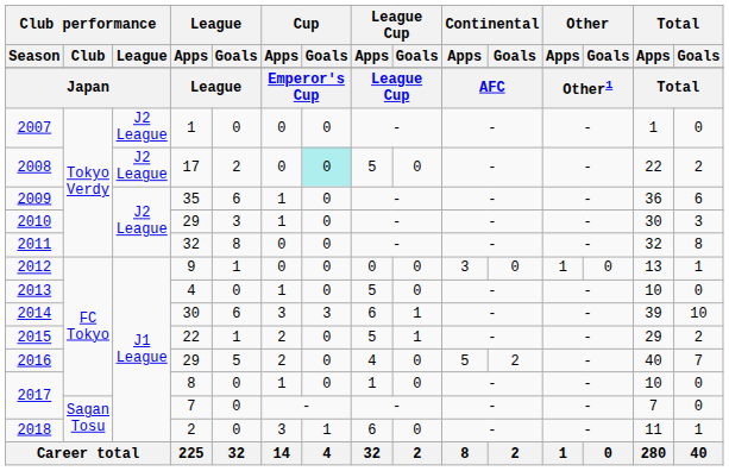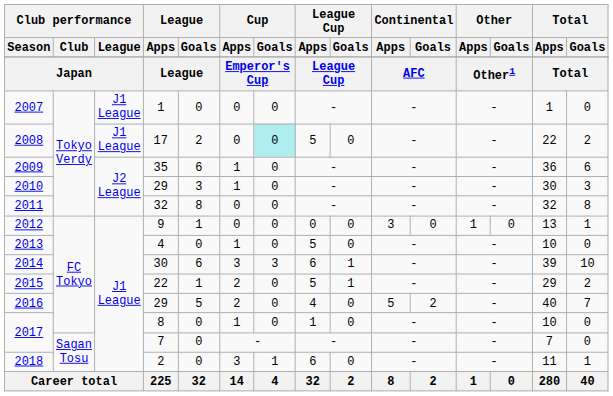 <table class="wikitable" style="text-align:center">
 <tr>
 <th colspan=3>Club performance</th>
 <th colspan=2>League</th>
 <th colspan=2>Cup</th>
 <th colspan=2>League Cup</th>
 <th colspan=2>Continental</th>
 <th colspan=2>Other</th>
 <th colspan=2>Total</th>
 </tr>
 <tr>
 <th>Season</th>
 <th>Club</th>
 <th>League</th>
 <th>Apps</th>
 <th>Goals</th>
 <th>Apps</th>
 <th>Goals</th>
 <th>Apps</th>
 <th>Goals</th>
 <th>Apps</th>
 <th>Goals</th>
 <th>Apps</th>
 <th>Goals</th>
 <th>Apps</th>
 <th>Goals</th>
 </tr>
 <tr>
 </tr>
 <tr>
 <th colspan=3>Japan</th>
 <th colspan=2>League</th>
 <th colspan=2><a href='#'>Emperor's Cup</a></th>
 <th colspan=2><a href='#'>League Cup</a></th>
 <th colspan=2><a href='#'>AFC</a></th>
 <th colspan=2>Other<sup><a href='#'>1</a></sup></th>
 <th colspan=2>Total</th>
 </tr>
 <tr>
 <td><a href='#'>2007</a></td>
 <td rowspan="5"><a href='#'>Tokyo Verdy</a></td>
-<td><a href='#'>J2 League</a></td>
+<td><a href='#'>J1 League</a></td>
 <td>1</td>
 <td>0</td>
 <td>0</td>
 <td>0</td>
 <td colspan="2">-</td>
 <td colspan="2">-</td>
 <td colspan="2">-</td>
 <td>1</td>
 <td>0</td>
 </tr>
 <tr>
 <td><a href='#'>2008</a></td>
-<td><a href='#'>J2 League</a></td>
+<td><a href='#'>J1 League</a></td>
 <td>17</td>
 <td>2</td>
 <td>0</td>
 <td style="background: paleturquoise;">0</td>
 <td>5</td>
 <td>0</td>
 <td colspan="2">-</td>
 <td colspan="2">-</td>
 <td>22</td>
 <td>2</td>
 </tr>
 <tr>
 <td><a href='#'>2009</a></td>
 <td rowspan="3"><a href='#'>J2 League</a></td>
 <td>35</td>
 <td>6</td>
 <td>1</td>
 <td>0</td>
 <td colspan="2">-</td>
 <td colspan="2">-</td>
 <td colspan="2">-</td>
 <td>36</td>
 <td>6</td>
 </tr>
 <tr>
 <td><a href='#'>2010</a></td>
 <td>29</td>
 <td>3</td>
 <td>1</td>
 <td>0</td>
 <td colspan="2">-</td>
 <td colspan="2">-</td>
 <td colspan="2">-</td>
 <td>30</td>
 <td>3</td>
 </tr>
 <tr>
 <td><a href='#'>2011</a></td>
 <td>32</td>
 <td>8</td>
 <td>0</td>
 <td>0</td>
 <td colspan="2">-</td>
 <td colspan="2">-</td>
 <td colspan="2">-</td>
 <td>32</td>
 <td>8</td>
 </tr>
 <tr>
 <td><a href='#'>2012</a></td>
 <td rowspan="6"><a href='#'>FC Tokyo</a></td>
 <td rowspan="8"><a href='#'>J1 League</a></td>
 <td>9</td>
 <td>1</td>
 <td>0</td>
 <td>0</td>
 <td>0</td>
 <td>0</td>
 <td>3</td>
 <td>0</td>
 <td>1</td>
 <td>0</td>
 <td>13</td>
 <td>1</td>
 </tr>
 <tr>
 <td><a href='#'>2013</a></td>
 <td>4</td>
 <td>0</td>
 <td>1</td>
 <td>0</td>
 <td>5</td>
 <td>0</td>
 <td colspan="2">-</td>
 <td colspan="2">-</td>
 <td>10</td>
 <td>0</td>
 </tr>
 <tr>
 <td><a href='#'>2014</a></td>
 <td>30</td>
 <td>6</td>
 <td>3</td>
 <td>3</td>
 <td>6</td>
 <td>1</td>
 <td colspan="2">-</td>
 <td colspan="2">-</td>
 <td>39</td>
 <td>10</td>
 </tr>
 <tr>
 <td><a href='#'>2015</a></td>
 <td>22</td>
 <td>1</td>
 <td>2</td>
 <td>0</td>
 <td>5</td>
 <td>1</td>
 <td colspan="2">-</td>
 <td colspan="2">-</td>
 <td>29</td>
 <td>2</td>
 </tr>
 <tr>
 <td><a href='#'>2016</a></td>
 <td>29</td>
 <td>5</td>
 <td>2</td>
 <td>0</td>
 <td>4</td>
 <td>0</td>
 <td>5</td>
 <td>2</td>
 <td colspan="2">-</td>
 <td>40</td>
 <td>7</td>
 </tr>
 <tr>
 <td rowspan="2"><a href='#'>2017</a></td>
 <td>8</td>
 <td>0</td>
 <td>1</td>
 <td>0</td>
 <td>1</td>
 <td>0</td>
 <td colspan="2">-</td>
 <td colspan="2">-</td>
 <td>10</td>
 <td>0</td>
 </tr>
 <tr>
 <td rowspan="2"><a href='#'>Sagan Tosu</a></td>
 <td>7</td>
 <td>0</td>
 <td colspan="2">-</td>
 <td colspan="2">-</td>
 <td colspan="2">-</td>
 <td colspan="2">-</td>
 <td>7</td>
 <td>0</td>
 </tr>
 <tr>
 <td><a href='#'>2018</a></td>
 <td>2</td>
 <td>0</td>
 <td>3</td>
 <td>1</td>
 <td>6</td>
 <td>0</td>
 <td colspan="2">-</td>
 <td colspan="2">-</td>
 <td>11</td>
 <td>1</td>
 </tr>
 <tr>
 <th colspan=3>Career total</th>
 <th>225</th>
 <th>32</th>
 <th>14</th>
 <th>4</th>
 <th>32</th>
 <th>2</th>
 <th>8</th>
 <th>2</th>
 <th>1</th>
 <th>0</th>
 <th>280</th>
 <th>40</th>
 </tr>
 </table>
